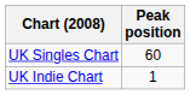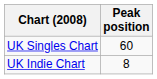 <table class="wikitable sortable">
 <tr>
 <th>Chart (2008)</th>
 <th>Peak<br>position</th>
 </tr>
 <tr>
 <td><a href='#'>UK Singles Chart</a></td>
 <td align="center">60</td>
 </tr>
 <tr>
 <td><a href='#'>UK Indie Chart</a></td>
-<td align="center">1</td>
+<td align="center">8</td>
 </tr>
 </table>
